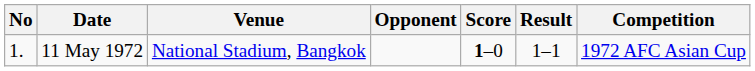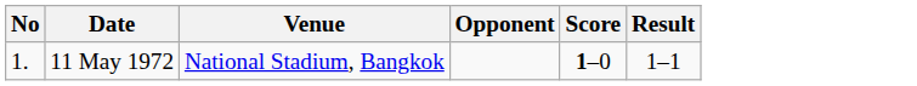 <table class="wikitable" style="font-size:100%;">
 <tr>
 <th>No</th>
 <th>Date</th>
 <th>Venue</th>
 <th>Opponent</th>
 <th>Score</th>
 <th>Result</th>
-<th>Competition</th>
 </tr>
 <tr>
 <td>1.</td>
 <td>11 May 1972</td>
 <td><a href='#'>National Stadium</a>, <a href='#'>Bangkok</a></td>
 <td></td>
 <td align=center><strong>1</strong>–0</td>
 <td align=center>1–1</td>
-<td><a href='#'>1972 AFC Asian Cup</a></td>
 </tr>
 </table>
